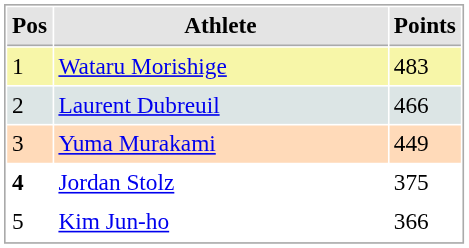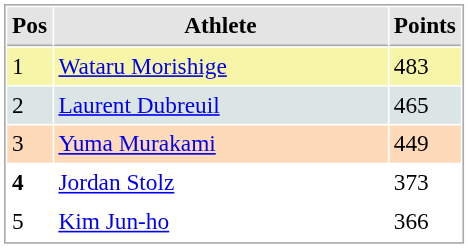 <table cellspacing="1" cellpadding="3" style="border:1px solid #aaa; font-size:90%;">
 <tr style="background:#e4e4e4;">
 <th style="border-bottom:1px solid #aaa; width:10px;">Pos</th>
 <th style="border-bottom:1px solid #aaa; width:200px;">Athlete</th>
 <th style="border-bottom:1px solid #aaa; width:20px;">Points</th>
 </tr>
 <tr style="background:#f7f6a8;">
 <td>1</td>
 <td> <a href='#'>Wataru Morishige</a></td>
 <td>483</td>
 </tr>
 <tr style="background:#dce5e5;">
 <td>2</td>
 <td> <a href='#'>Laurent Dubreuil</a></td>
-<td>466</td>
+<td>465</td>
 </tr>
 <tr style="background:#ffdab9;">
 <td>3</td>
 <td> <a href='#'>Yuma Murakami</a></td>
 <td>449</td>
 </tr>
 <tr>
 <td><strong>4</strong></td>
 <td> <a href='#'>Jordan Stolz</a></td>
-<td>375</td>
+<td>373</td>
 </tr>
 <tr>
 <td>5</td>
 <td> <a href='#'>Kim Jun-ho</a></td>
 <td>366</td>
 </tr>
 </table>
